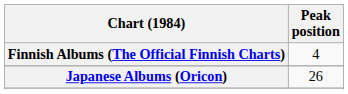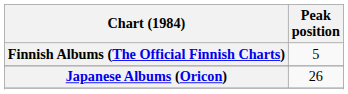 <table class="wikitable sortable plainrowheaders" style="text-align:center">
 <tr>
 <th scope="col">Chart (1984)</th>
 <th scope="col">Peak<br>position</th>
 </tr>
 <tr>
 <th scope="row">Finnish Albums (<a href='#'>The Official Finnish Charts</a>)</th>
-<td align="center">4</td>
+<td align="center">5</td>
 </tr>
 <tr>
 </tr>
 <tr>
 <th scope="row"><a href='#'>Japanese Albums</a> (<a href='#'>Oricon</a>)</th>
 <td align="center">26</td>
 </tr>
 <tr>
 </tr>
 <tr>
 </tr>
 <tr>
 </tr>
 <tr>
 </tr>
 <tr>
 </tr>
 <tr>
 </tr>
 </table>
